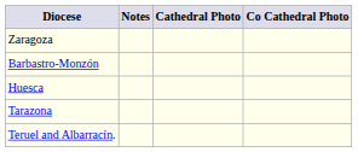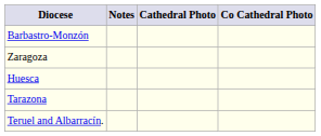 <table class="sortable wikitable" style="font-size:90%; border:0; text-align:left; line-height:150%;">
 <tr align=left>
 <th style="background:#ddddec">Diocese</th>
 <th style="background:#ddddec">Notes</th>
 <th style="background:#ddddec">Cathedral Photo</th>
 <th style="background:#ddddec">Co Cathedral Photo</th>
 </tr>
 <tr style="vertical-align:top; background:#ffffec;">
-<td>Zaragoza</td>
+<td><a href='#'>Barbastro-Monzón</a></td>
 <td></td>
 <td></td>
 <td></td>
 </tr>
 <tr style="vertical-align:top; background:#ffffec;">
-<td><a href='#'>Barbastro-Monzón</a></td>
+<td>Zaragoza</td>
 <td></td>
 <td></td>
 <td></td>
 </tr>
 <tr style="vertical-align:top; background:#ffffec;">
 <td><a href='#'>Huesca</a></td>
 <td></td>
 <td></td>
 <td></td>
 </tr>
 <tr style="vertical-align:top; background:#ffffec;">
 <td><a href='#'>Tarazona</a></td>
 <td></td>
 <td></td>
 <td></td>
 </tr>
 <tr style="vertical-align:top; background:#ffffec;">
 <td><a href='#'>Teruel and Albarracín</a>.</td>
 <td></td>
 <td></td>
 <td></td>
 </tr>
 </table>
